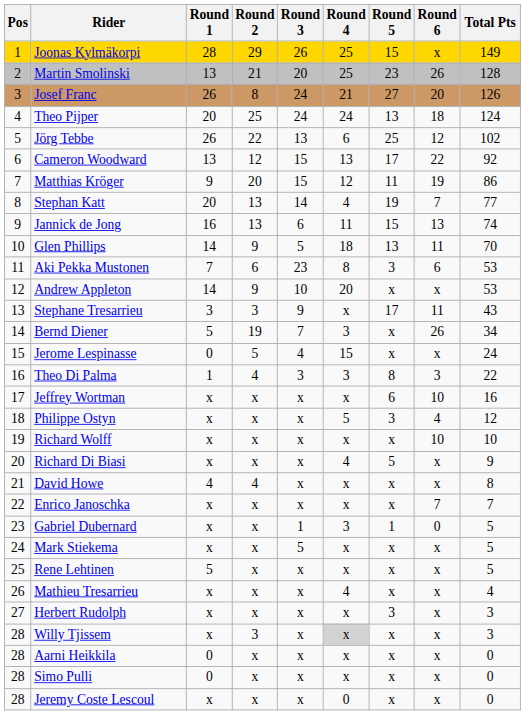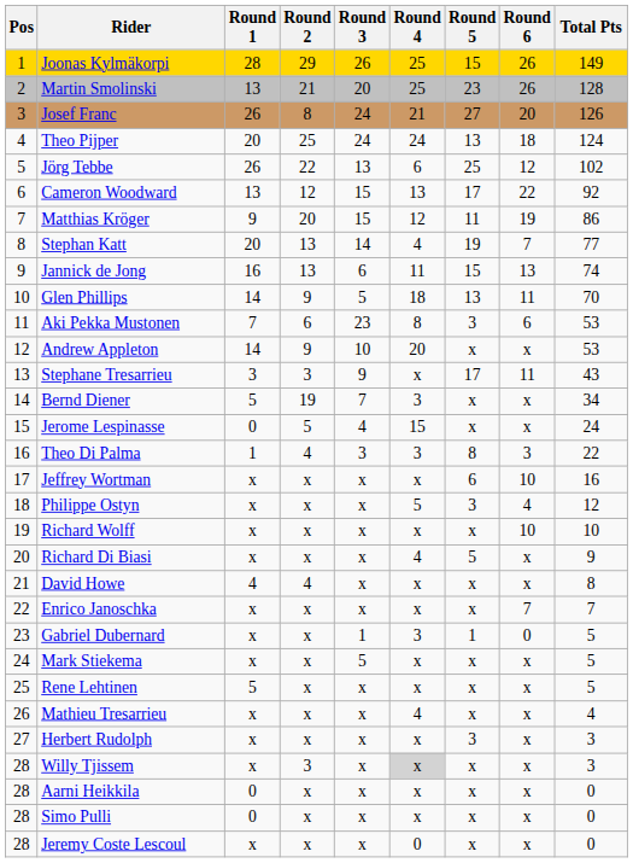 <table class="wikitable" style="font-size: 100%">
 <tr>
 <th width=20>Pos</th>
 <th width=300>Rider</th>
 <th width=40>Round 1</th>
 <th width=40>Round 2</th>
 <th width=40>Round 3</th>
 <th width=40>Round 4</th>
 <th width=40>Round 5</th>
 <th width=40>Round 6</th>
 <th width=100>Total Pts</th>
 </tr>
 <tr align=center style="background-color: gold;">
 <td>1</td>
 <td align="left"> <a href='#'>Joonas Kylmäkorpi</a></td>
 <td>28</td>
 <td>29</td>
 <td>26</td>
 <td>25</td>
 <td>15</td>
-<td>x</td>
+<td>26</td>
 <td>149</td>
 </tr>
 <tr align=center style="background-color: silver;">
 <td>2</td>
 <td align="left"> <a href='#'>Martin Smolinski</a></td>
 <td>13</td>
 <td>21</td>
 <td>20</td>
 <td>25</td>
 <td>23</td>
 <td>26</td>
 <td>128</td>
 </tr>
 <tr align=center style="background-color: #cc9966;">
 <td>3</td>
 <td align="left"> <a href='#'>Josef Franc</a></td>
 <td>26</td>
 <td>8</td>
 <td>24</td>
 <td>21</td>
 <td>27</td>
 <td>20</td>
 <td>126</td>
 </tr>
 <tr align=center>
 <td>4</td>
 <td align="left"> <a href='#'>Theo Pijper</a></td>
 <td>20</td>
 <td>25</td>
 <td>24</td>
 <td>24</td>
 <td>13</td>
 <td>18</td>
 <td>124</td>
 </tr>
 <tr align=center>
 <td>5</td>
 <td align="left"> <a href='#'>Jörg Tebbe</a></td>
 <td>26</td>
 <td>22</td>
 <td>13</td>
 <td>6</td>
 <td>25</td>
 <td>12</td>
 <td>102</td>
 </tr>
 <tr align=center>
 <td>6</td>
 <td align="left"> <a href='#'>Cameron Woodward</a></td>
 <td>13</td>
 <td>12</td>
 <td>15</td>
 <td>13</td>
 <td>17</td>
 <td>22</td>
 <td>92</td>
 </tr>
 <tr align=center>
 <td>7</td>
 <td align="left"> <a href='#'>Matthias Kröger</a></td>
 <td>9</td>
 <td>20</td>
 <td>15</td>
 <td>12</td>
 <td>11</td>
 <td>19</td>
 <td>86</td>
 </tr>
 <tr align=center>
 <td>8</td>
 <td align="left"> <a href='#'>Stephan Katt</a></td>
 <td>20</td>
 <td>13</td>
 <td>14</td>
 <td>4</td>
 <td>19</td>
 <td>7</td>
 <td>77</td>
 </tr>
 <tr align=center>
 <td>9</td>
 <td align="left"> <a href='#'>Jannick de Jong</a></td>
 <td>16</td>
 <td>13</td>
 <td>6</td>
 <td>11</td>
 <td>15</td>
 <td>13</td>
 <td>74</td>
 </tr>
 <tr align=center>
 <td>10</td>
 <td align="left"> <a href='#'>Glen Phillips</a></td>
 <td>14</td>
 <td>9</td>
 <td>5</td>
 <td>18</td>
 <td>13</td>
 <td>11</td>
 <td>70</td>
 </tr>
 <tr align=center>
 <td>11</td>
 <td align="left"> <a href='#'>Aki Pekka Mustonen </a></td>
 <td>7</td>
 <td>6</td>
 <td>23</td>
 <td>8</td>
 <td>3</td>
 <td>6</td>
 <td>53</td>
 </tr>
 <tr align=center>
 <td>12</td>
 <td align="left"> <a href='#'>Andrew Appleton</a></td>
 <td>14</td>
 <td>9</td>
 <td>10</td>
 <td>20</td>
 <td>x</td>
 <td>x</td>
 <td>53</td>
 </tr>
 <tr align=center>
 <td>13</td>
 <td align="left"> <a href='#'>Stephane Tresarrieu</a></td>
 <td>3</td>
 <td>3</td>
 <td>9</td>
 <td>x</td>
 <td>17</td>
 <td>11</td>
 <td>43</td>
 </tr>
 <tr align=center>
 <td>14</td>
 <td align="left"> <a href='#'>Bernd Diener</a></td>
 <td>5</td>
 <td>19</td>
 <td>7</td>
 <td>3</td>
 <td>x</td>
-<td>26</td>
+<td>x</td>
 <td>34</td>
 </tr>
 <tr align=center>
 <td>15</td>
 <td align="left"> <a href='#'>Jerome Lespinasse</a></td>
 <td>0</td>
 <td>5</td>
 <td>4</td>
 <td>15</td>
 <td>x</td>
 <td>x</td>
 <td>24</td>
 </tr>
 <tr align=center>
 <td>16</td>
 <td align="left"> <a href='#'>Theo Di Palma</a></td>
 <td>1</td>
 <td>4</td>
 <td>3</td>
 <td>3</td>
 <td>8</td>
 <td>3</td>
 <td>22</td>
 </tr>
 <tr align=center>
 <td>17</td>
 <td align="left"> <a href='#'>Jeffrey Wortman</a></td>
 <td>x</td>
 <td>x</td>
 <td>x</td>
 <td>x</td>
 <td>6</td>
 <td>10</td>
 <td>16</td>
 </tr>
 <tr align=center>
 <td>18</td>
 <td align="left"> <a href='#'>Philippe Ostyn</a></td>
 <td>x</td>
 <td>x</td>
 <td>x</td>
 <td>5</td>
 <td>3</td>
 <td>4</td>
 <td>12</td>
 </tr>
 <tr align=center>
 <td>19</td>
 <td align="left"> <a href='#'>Richard Wolff</a></td>
 <td>x</td>
 <td>x</td>
 <td>x</td>
 <td>x</td>
 <td>x</td>
 <td>10</td>
 <td>10</td>
 </tr>
 <tr align=center>
 <td>20</td>
 <td align="left"> <a href='#'>Richard Di Biasi</a></td>
 <td>x</td>
 <td>x</td>
 <td>x</td>
 <td>4</td>
 <td>5</td>
 <td>x</td>
 <td>9</td>
 </tr>
 <tr align=center>
 <td>21</td>
 <td align="left"> <a href='#'>David Howe</a></td>
 <td>4</td>
 <td>4</td>
 <td>x</td>
 <td>x</td>
 <td>x</td>
 <td>x</td>
 <td>8</td>
 </tr>
 <tr align=center>
 <td>22</td>
 <td align="left"> <a href='#'>Enrico Janoschka</a></td>
 <td>x</td>
 <td>x</td>
 <td>x</td>
 <td>x</td>
 <td>x</td>
 <td>7</td>
 <td>7</td>
 </tr>
 <tr align=center>
 <td>23</td>
 <td align="left"> <a href='#'>Gabriel Dubernard</a></td>
 <td>x</td>
 <td>x</td>
 <td>1</td>
 <td>3</td>
 <td>1</td>
 <td>0</td>
 <td>5</td>
 </tr>
 <tr align=center>
 <td>24</td>
 <td align="left"> <a href='#'>Mark Stiekema</a></td>
 <td>x</td>
 <td>x</td>
 <td>5</td>
 <td>x</td>
 <td>x</td>
 <td>x</td>
 <td>5</td>
 </tr>
 <tr align=center>
 <td>25</td>
 <td align="left"> <a href='#'>Rene Lehtinen</a></td>
 <td>5</td>
 <td>x</td>
 <td>x</td>
 <td>x</td>
 <td>x</td>
 <td>x</td>
 <td>5</td>
 </tr>
 <tr align=center>
 <td>26</td>
 <td align="left"> <a href='#'>Mathieu Tresarrieu</a></td>
 <td>x</td>
 <td>x</td>
 <td>x</td>
 <td>4</td>
 <td>x</td>
 <td>x</td>
 <td>4</td>
 </tr>
 <tr align=center>
 <td>27</td>
 <td align="left"> <a href='#'>Herbert Rudolph</a></td>
 <td>x</td>
 <td>x</td>
 <td>x</td>
 <td>x</td>
 <td>3</td>
 <td>x</td>
 <td>3</td>
 </tr>
 <tr align=center>
 <td>28</td>
 <td align="left"> <a href='#'>Willy Tjissem</a></td>
 <td>x</td>
 <td>3</td>
 <td>x</td>
 <td style="background: lightgrey;">x</td>
 <td>x</td>
 <td>x</td>
 <td>3</td>
 </tr>
 <tr align=center>
 <td>28</td>
 <td align="left"> <a href='#'>Aarni Heikkila</a></td>
 <td>0</td>
 <td>x</td>
 <td>x</td>
 <td>x</td>
 <td>x</td>
 <td>x</td>
 <td>0</td>
 </tr>
 <tr align=center>
 <td>28</td>
 <td align="left"> <a href='#'>Simo Pulli</a></td>
 <td>0</td>
 <td>x</td>
 <td>x</td>
 <td>x</td>
 <td>x</td>
 <td>x</td>
 <td>0</td>
 </tr>
 <tr align=center>
 <td>28</td>
 <td align="left"> <a href='#'>Jeremy Coste Lescoul</a></td>
 <td>x</td>
 <td>x</td>
 <td>x</td>
 <td>0</td>
 <td>x</td>
 <td>x</td>
 <td>0</td>
 </tr>
 </table>
